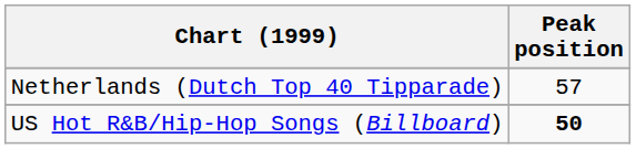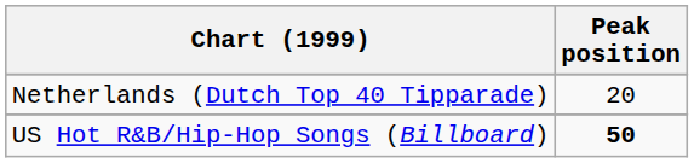 <table class="wikitable sortable">
 <tr>
 <th scope="col">Chart (1999)</th>
 <th scope="col">Peak<br>position</th>
 </tr>
 <tr>
 </tr>
 <tr>
 <td>Netherlands (<a href='#'>Dutch Top 40 Tipparade</a>)</td>
-<td align="center">57</td>
+<td align="center">20</td>
 </tr>
 <tr>
 </tr>
 <tr>
 </tr>
 <tr>
 </tr>
 <tr>
 </tr>
 <tr>
 <td>US <a href='#'>Hot R&B/Hip-Hop Songs</a> (<em><a href='#'>Billboard</a></em>)</td>
 <td align="center"><strong>50</strong></td>
 </tr>
 </table>
